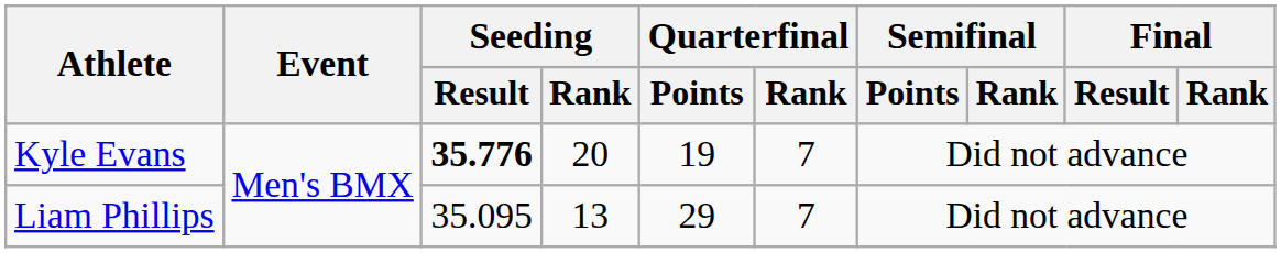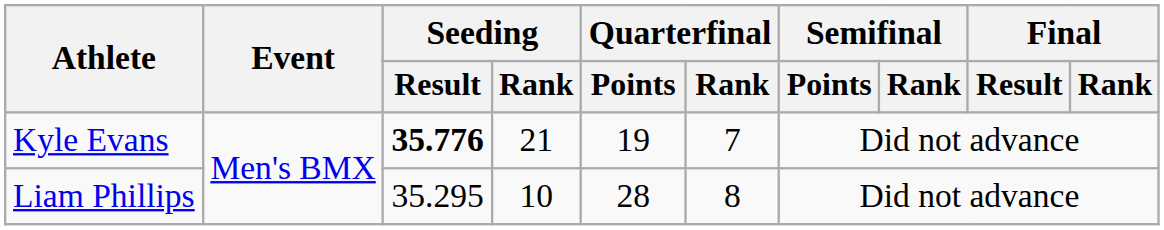 <table class="wikitable" style="font-size:90%;">
 <tr>
 <th rowspan=2>Athlete</th>
 <th rowspan=2>Event</th>
 <th colspan=2>Seeding</th>
 <th colspan=2>Quarterfinal</th>
 <th colspan=2>Semifinal</th>
 <th colspan=2>Final</th>
 </tr>
 <tr style="font-size:95%">
 <th>Result</th>
 <th>Rank</th>
 <th>Points</th>
 <th>Rank</th>
 <th>Points</th>
 <th>Rank</th>
 <th>Result</th>
 <th>Rank</th>
 </tr>
 <tr align=center>
 <td align=left><a href='#'>Kyle Evans</a></td>
 <td align=left rowspan=2><a href='#'>Men's BMX</a></td>
 <td><strong>35.776</strong></td>
-<td>20</td>
+<td>21</td>
 <td>19</td>
 <td>7</td>
 <td colspan=4>Did not advance</td>
 </tr>
 <tr align=center>
 <td align=left><a href='#'>Liam Phillips</a></td>
-<td>35.095</td>
-<td>13</td>
-<td>29</td>
-<td>7</td>
+<td>35.295</td>
+<td>10</td>
+<td>28</td>
+<td>8</td>
 <td colspan=4>Did not advance</td>
 </tr>
 </table>
